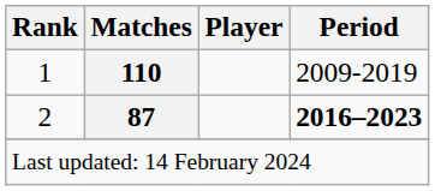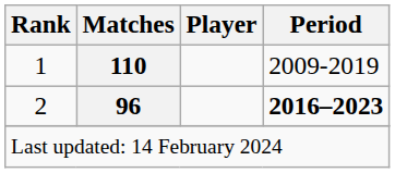 <table class="wikitable plainrowheaders sortable">
 <tr>
 <th scope=col>Rank</th>
 <th scope=col>Matches</th>
 <th scope=col>Player</th>
 <th scope=col>Period</th>
 </tr>
 <tr>
 <td align=center>1</td>
 <th scope=row style="text-align:center;"><strong>110</strong></th>
 <td> </td>
 <td>2009-2019</td>
 </tr>
 <tr>
 <td align=center>2</td>
-<th scope=row style=text-align:center;><strong>87</strong></th>
+<th scope=row style=text-align:center;><strong>96</strong></th>
 <td> </td>
 <td><strong>2016–2023</strong></td>
 </tr>
 <tr>
 </tr>
 <tr class=sortbottom>
 <td colspan=4><small>Last updated: 14 February 2024</small></td>
 </tr>
 </table>
